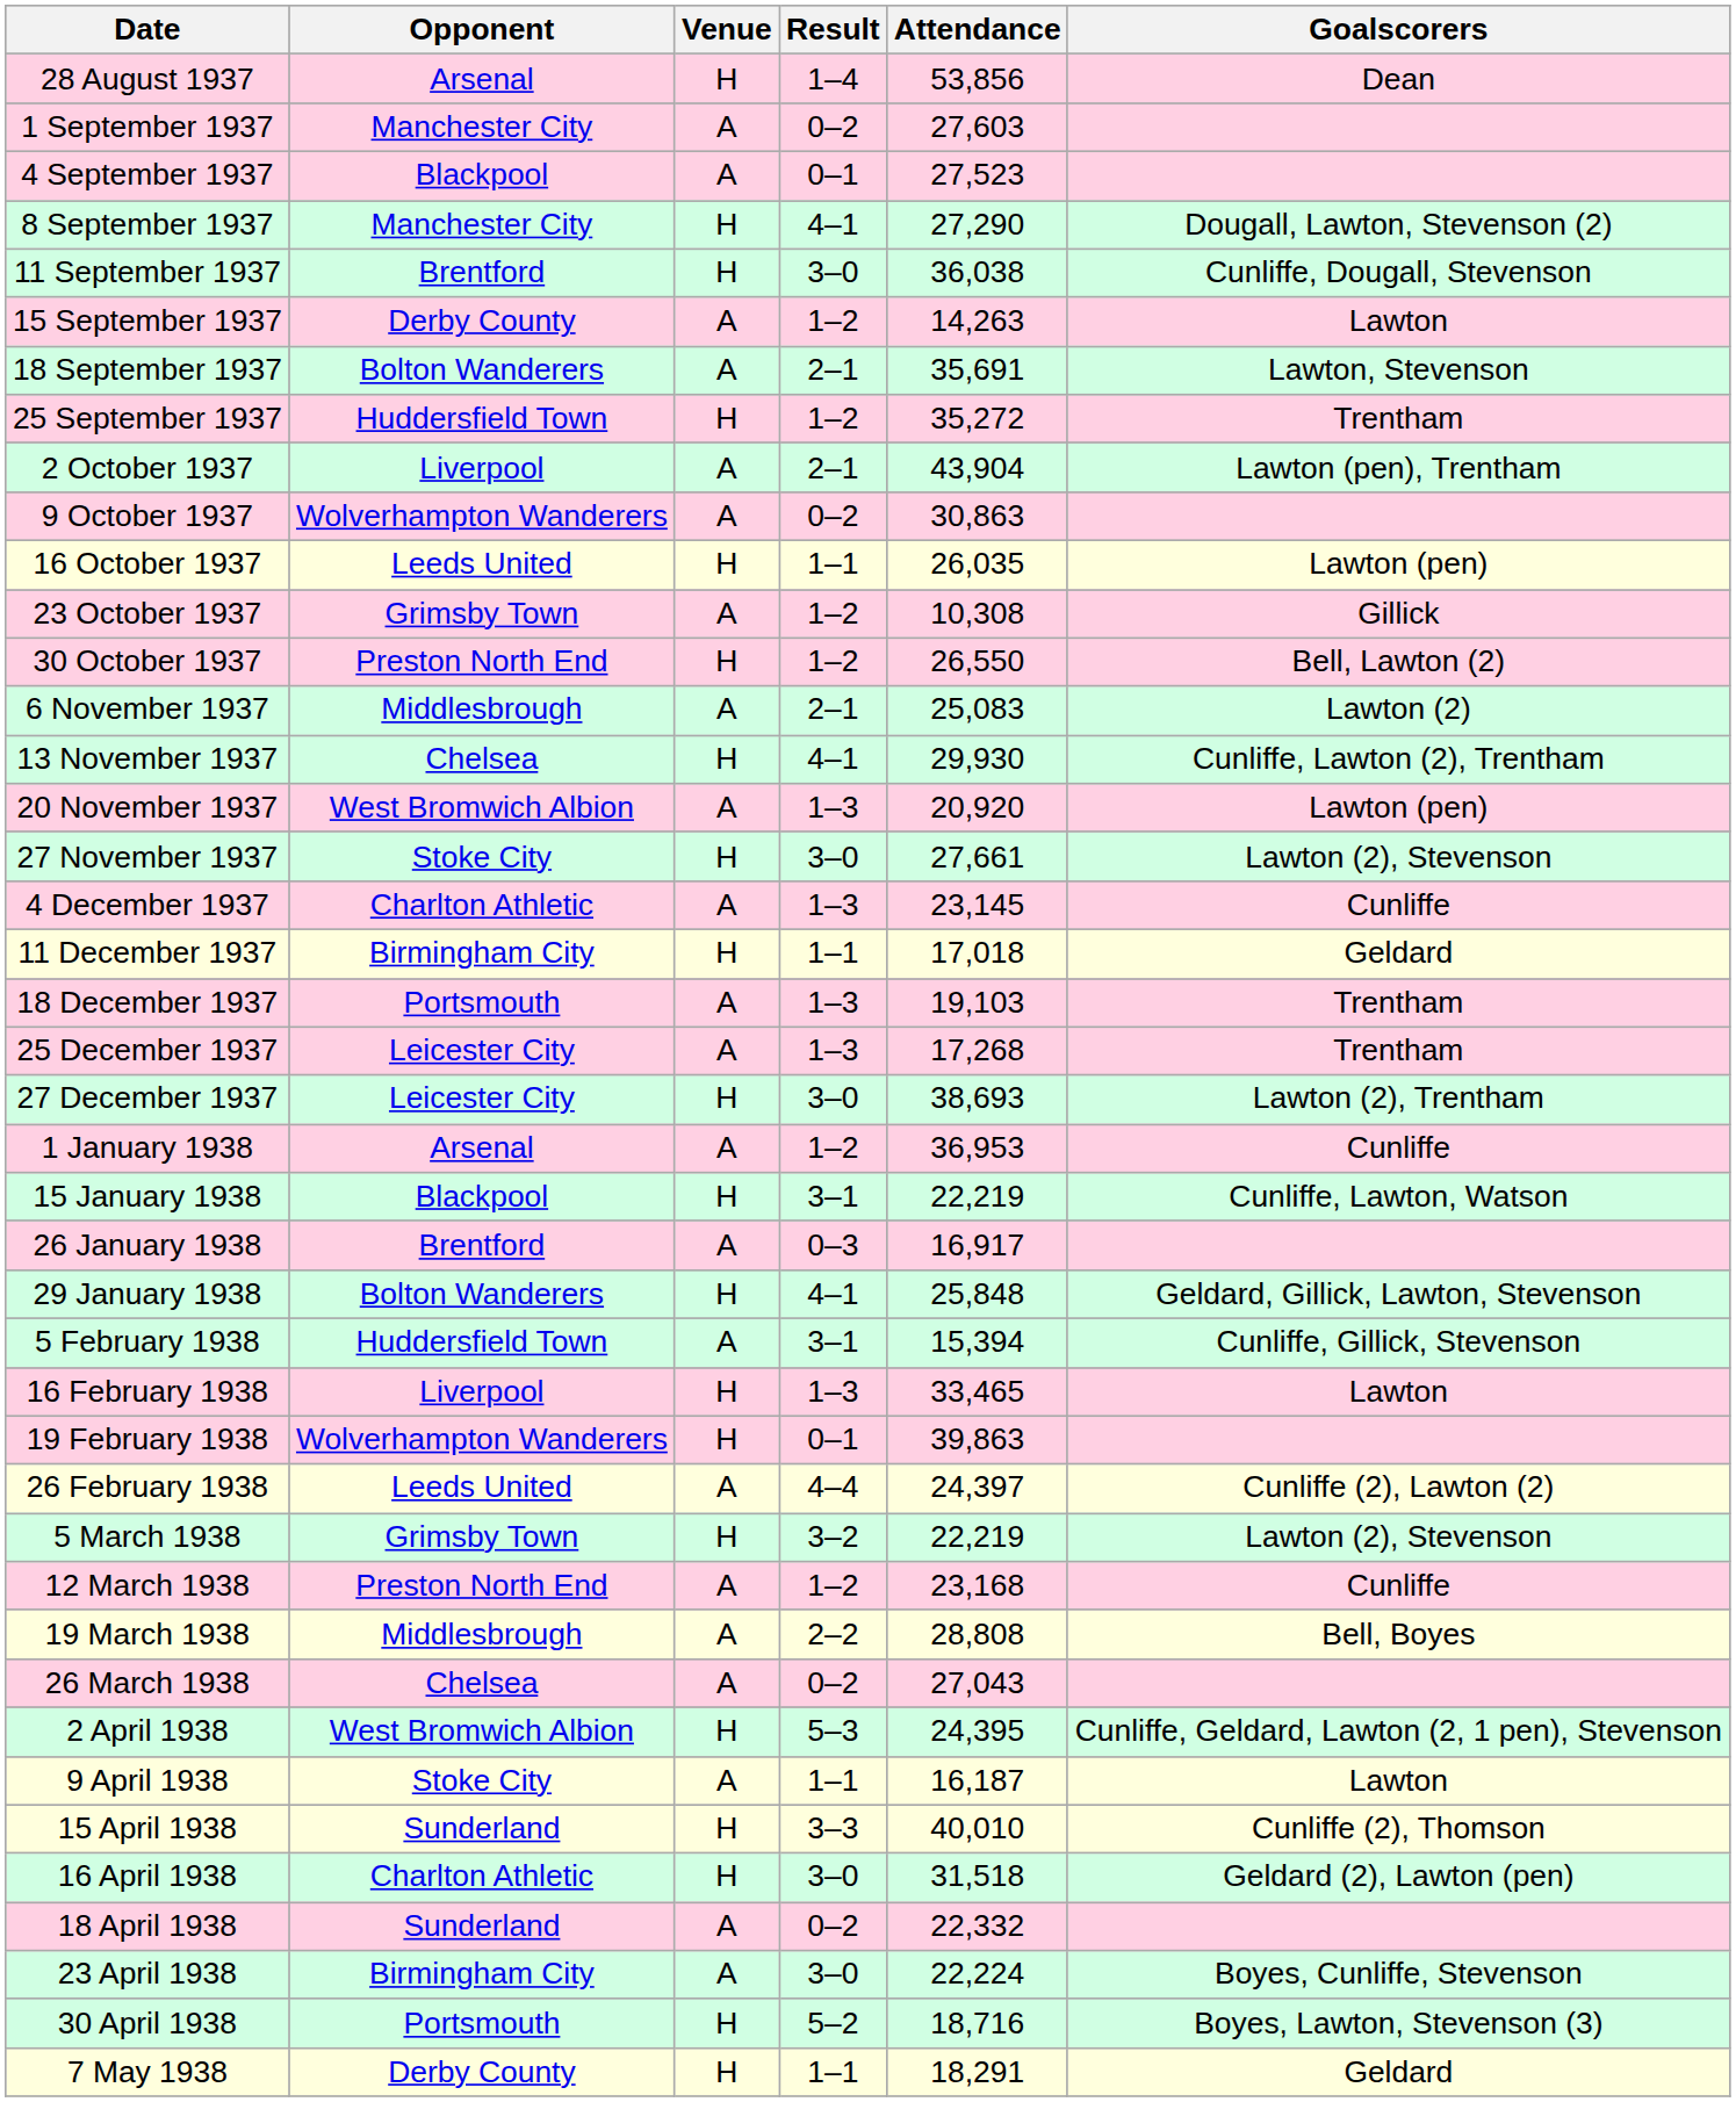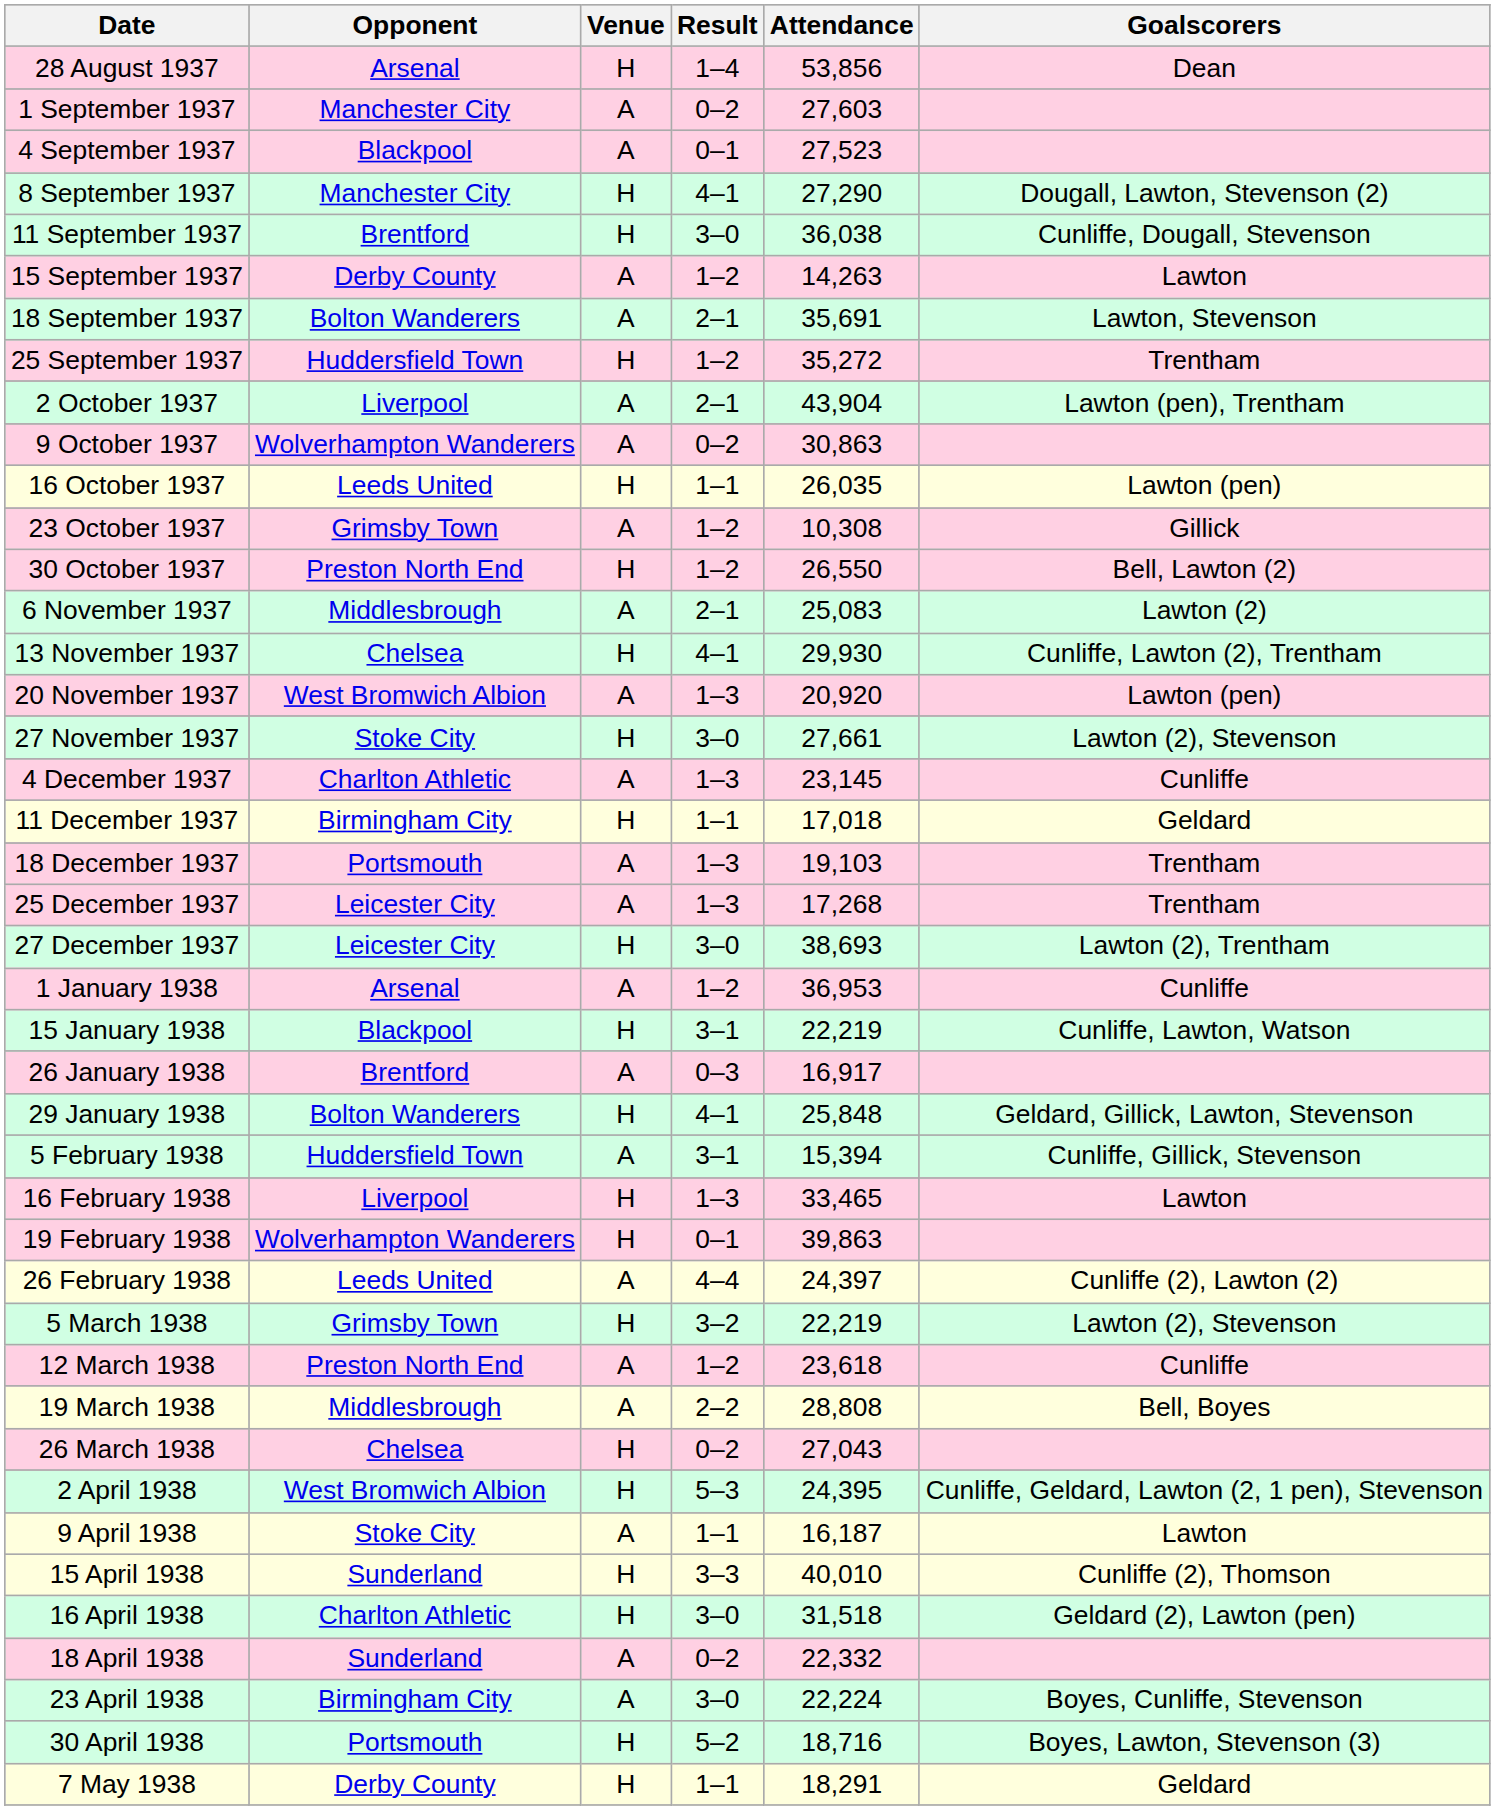 <table class="wikitable sortable" style="font-size:100%; text-align:center">
 <tr>
 <th>Date</th>
 <th>Opponent</th>
 <th>Venue</th>
 <th>Result</th>
 <th>Attendance</th>
 <th>Goalscorers</th>
 </tr>
 <tr style="background-color: #ffd0e3;">
 <td>28 August 1937</td>
 <td><a href='#'>Arsenal</a></td>
 <td>H</td>
 <td>1–4</td>
 <td>53,856</td>
 <td>Dean</td>
 </tr>
 <tr style="background-color: #ffd0e3;">
 <td>1 September 1937</td>
 <td><a href='#'>Manchester City</a></td>
 <td>A</td>
 <td>0–2</td>
 <td>27,603</td>
 <td></td>
 </tr>
 <tr style="background-color: #ffd0e3;">
 <td>4 September 1937</td>
 <td><a href='#'>Blackpool</a></td>
 <td>A</td>
 <td>0–1</td>
 <td>27,523</td>
 <td></td>
 </tr>
 <tr style="background-color: #d0ffe3;">
 <td>8 September 1937</td>
 <td><a href='#'>Manchester City</a></td>
 <td>H</td>
 <td>4–1</td>
 <td>27,290</td>
 <td>Dougall, Lawton, Stevenson (2)</td>
 </tr>
 <tr style="background-color: #d0ffe3;">
 <td>11 September 1937</td>
 <td><a href='#'>Brentford</a></td>
 <td>H</td>
 <td>3–0</td>
 <td>36,038</td>
 <td>Cunliffe, Dougall, Stevenson</td>
 </tr>
 <tr style="background-color: #ffd0e3;">
 <td>15 September 1937</td>
 <td><a href='#'>Derby County</a></td>
 <td>A</td>
 <td>1–2</td>
 <td>14,263</td>
 <td>Lawton</td>
 </tr>
 <tr style="background-color: #d0ffe3;">
 <td>18 September 1937</td>
 <td><a href='#'>Bolton Wanderers</a></td>
 <td>A</td>
 <td>2–1</td>
 <td>35,691</td>
 <td>Lawton, Stevenson</td>
 </tr>
 <tr style="background-color: #ffd0e3;">
 <td>25 September 1937</td>
 <td><a href='#'>Huddersfield Town</a></td>
 <td>H</td>
 <td>1–2</td>
 <td>35,272</td>
 <td>Trentham</td>
 </tr>
 <tr style="background-color: #d0ffe3;">
 <td>2 October 1937</td>
 <td><a href='#'>Liverpool</a></td>
 <td>A</td>
 <td>2–1</td>
 <td>43,904</td>
 <td>Lawton (pen), Trentham</td>
 </tr>
 <tr style="background-color: #ffd0e3;">
 <td>9 October 1937</td>
 <td><a href='#'>Wolverhampton Wanderers</a></td>
 <td>A</td>
 <td>0–2</td>
 <td>30,863</td>
 <td></td>
 </tr>
 <tr style="background-color: #ffffdd;">
 <td>16 October 1937</td>
 <td><a href='#'>Leeds United</a></td>
 <td>H</td>
 <td>1–1</td>
 <td>26,035</td>
 <td>Lawton (pen)</td>
 </tr>
 <tr style="background-color: #ffd0e3;">
 <td>23 October 1937</td>
 <td><a href='#'>Grimsby Town</a></td>
 <td>A</td>
 <td>1–2</td>
 <td>10,308</td>
 <td>Gillick</td>
 </tr>
 <tr style="background-color: #ffd0e3;">
 <td>30 October 1937</td>
 <td><a href='#'>Preston North End</a></td>
 <td>H</td>
 <td>1–2</td>
 <td>26,550</td>
 <td>Bell, Lawton (2)</td>
 </tr>
 <tr style="background-color: #d0ffe3;">
 <td>6 November 1937</td>
 <td><a href='#'>Middlesbrough</a></td>
 <td>A</td>
 <td>2–1</td>
 <td>25,083</td>
 <td>Lawton (2)</td>
 </tr>
 <tr style="background-color: #d0ffe3;">
 <td>13 November 1937</td>
 <td><a href='#'>Chelsea</a></td>
 <td>H</td>
 <td>4–1</td>
 <td>29,930</td>
 <td>Cunliffe, Lawton (2), Trentham</td>
 </tr>
 <tr style="background-color: #ffd0e3;">
 <td>20 November 1937</td>
 <td><a href='#'>West Bromwich Albion</a></td>
 <td>A</td>
 <td>1–3</td>
 <td>20,920</td>
 <td>Lawton (pen)</td>
 </tr>
 <tr style="background-color: #d0ffe3;">
 <td>27 November 1937</td>
 <td><a href='#'>Stoke City</a></td>
 <td>H</td>
 <td>3–0</td>
 <td>27,661</td>
 <td>Lawton (2), Stevenson</td>
 </tr>
 <tr style="background-color: #ffd0e3;">
 <td>4 December 1937</td>
 <td><a href='#'>Charlton Athletic</a></td>
 <td>A</td>
 <td>1–3</td>
 <td>23,145</td>
 <td>Cunliffe</td>
 </tr>
 <tr style="background-color: #ffffdd;">
 <td>11 December 1937</td>
 <td><a href='#'>Birmingham City</a></td>
 <td>H</td>
 <td>1–1</td>
 <td>17,018</td>
 <td>Geldard</td>
 </tr>
 <tr style="background-color: #ffd0e3;">
 <td>18 December 1937</td>
 <td><a href='#'>Portsmouth</a></td>
 <td>A</td>
 <td>1–3</td>
 <td>19,103</td>
 <td>Trentham</td>
 </tr>
 <tr style="background-color: #ffd0e3;">
 <td>25 December 1937</td>
 <td><a href='#'>Leicester City</a></td>
 <td>A</td>
 <td>1–3</td>
 <td>17,268</td>
 <td>Trentham</td>
 </tr>
 <tr style="background-color: #d0ffe3;">
 <td>27 December 1937</td>
 <td><a href='#'>Leicester City</a></td>
 <td>H</td>
 <td>3–0</td>
 <td>38,693</td>
 <td>Lawton (2), Trentham</td>
 </tr>
 <tr style="background-color: #ffd0e3;">
 <td>1 January 1938</td>
 <td><a href='#'>Arsenal</a></td>
 <td>A</td>
 <td>1–2</td>
 <td>36,953</td>
 <td>Cunliffe</td>
 </tr>
 <tr style="background-color: #d0ffe3;">
 <td>15 January 1938</td>
 <td><a href='#'>Blackpool</a></td>
 <td>H</td>
 <td>3–1</td>
 <td>22,219</td>
 <td>Cunliffe, Lawton, Watson</td>
 </tr>
 <tr style="background-color: #ffd0e3;">
 <td>26 January 1938</td>
 <td><a href='#'>Brentford</a></td>
 <td>A</td>
 <td>0–3</td>
 <td>16,917</td>
 <td></td>
 </tr>
 <tr style="background-color: #d0ffe3;">
 <td>29 January 1938</td>
 <td><a href='#'>Bolton Wanderers</a></td>
 <td>H</td>
 <td>4–1</td>
 <td>25,848</td>
 <td>Geldard, Gillick, Lawton, Stevenson</td>
 </tr>
 <tr style="background-color: #d0ffe3;">
 <td>5 February 1938</td>
 <td><a href='#'>Huddersfield Town</a></td>
 <td>A</td>
 <td>3–1</td>
 <td>15,394</td>
 <td>Cunliffe, Gillick, Stevenson</td>
 </tr>
 <tr style="background-color: #ffd0e3;">
 <td>16 February 1938</td>
 <td><a href='#'>Liverpool</a></td>
 <td>H</td>
 <td>1–3</td>
 <td>33,465</td>
 <td>Lawton</td>
 </tr>
 <tr style="background-color: #ffd0e3;">
 <td>19 February 1938</td>
 <td><a href='#'>Wolverhampton Wanderers</a></td>
 <td>H</td>
 <td>0–1</td>
 <td>39,863</td>
 <td></td>
 </tr>
 <tr style="background-color: #ffffdd;">
 <td>26 February 1938</td>
 <td><a href='#'>Leeds United</a></td>
 <td>A</td>
 <td>4–4</td>
 <td>24,397</td>
 <td>Cunliffe (2), Lawton (2)</td>
 </tr>
 <tr style="background-color: #d0ffe3;">
 <td>5 March 1938</td>
 <td><a href='#'>Grimsby Town</a></td>
 <td>H</td>
 <td>3–2</td>
 <td>22,219</td>
 <td>Lawton (2), Stevenson</td>
 </tr>
 <tr style="background-color: #ffd0e3;">
 <td>12 March 1938</td>
 <td><a href='#'>Preston North End</a></td>
 <td>A</td>
 <td>1–2</td>
-<td>23,168</td>
+<td>23,618</td>
 <td>Cunliffe</td>
 </tr>
 <tr style="background-color: #ffffdd;">
 <td>19 March 1938</td>
 <td><a href='#'>Middlesbrough</a></td>
 <td>A</td>
 <td>2–2</td>
 <td>28,808</td>
 <td>Bell, Boyes</td>
 </tr>
 <tr style="background-color: #ffd0e3;">
 <td>26 March 1938</td>
 <td><a href='#'>Chelsea</a></td>
-<td>A</td>
+<td>H</td>
 <td>0–2</td>
 <td>27,043</td>
 <td></td>
 </tr>
 <tr style="background-color: #d0ffe3;">
 <td>2 April 1938</td>
 <td><a href='#'>West Bromwich Albion</a></td>
 <td>H</td>
 <td>5–3</td>
 <td>24,395</td>
 <td>Cunliffe, Geldard, Lawton (2, 1 pen), Stevenson</td>
 </tr>
 <tr style="background-color: #ffffdd;">
 <td>9 April 1938</td>
 <td><a href='#'>Stoke City</a></td>
 <td>A</td>
 <td>1–1</td>
 <td>16,187</td>
 <td>Lawton</td>
 </tr>
 <tr style="background-color: #ffffdd;">
 <td>15 April 1938</td>
 <td><a href='#'>Sunderland</a></td>
 <td>H</td>
 <td>3–3</td>
 <td>40,010</td>
 <td>Cunliffe (2), Thomson</td>
 </tr>
 <tr style="background-color: #d0ffe3;">
 <td>16 April 1938</td>
 <td><a href='#'>Charlton Athletic</a></td>
 <td>H</td>
 <td>3–0</td>
 <td>31,518</td>
 <td>Geldard (2), Lawton (pen)</td>
 </tr>
 <tr style="background-color: #ffd0e3;">
 <td>18 April 1938</td>
 <td><a href='#'>Sunderland</a></td>
 <td>A</td>
 <td>0–2</td>
 <td>22,332</td>
 <td></td>
 </tr>
 <tr style="background-color: #d0ffe3;">
 <td>23 April 1938</td>
 <td><a href='#'>Birmingham City</a></td>
 <td>A</td>
 <td>3–0</td>
 <td>22,224</td>
 <td>Boyes, Cunliffe, Stevenson</td>
 </tr>
 <tr style="background-color: #d0ffe3;">
 <td>30 April 1938</td>
 <td><a href='#'>Portsmouth</a></td>
 <td>H</td>
 <td>5–2</td>
 <td>18,716</td>
 <td>Boyes, Lawton, Stevenson (3)</td>
 </tr>
 <tr style="background-color: #ffffdd;">
 <td>7 May 1938</td>
 <td><a href='#'>Derby County</a></td>
 <td>H</td>
 <td>1–1</td>
 <td>18,291</td>
 <td>Geldard</td>
 </tr>
 </table>
